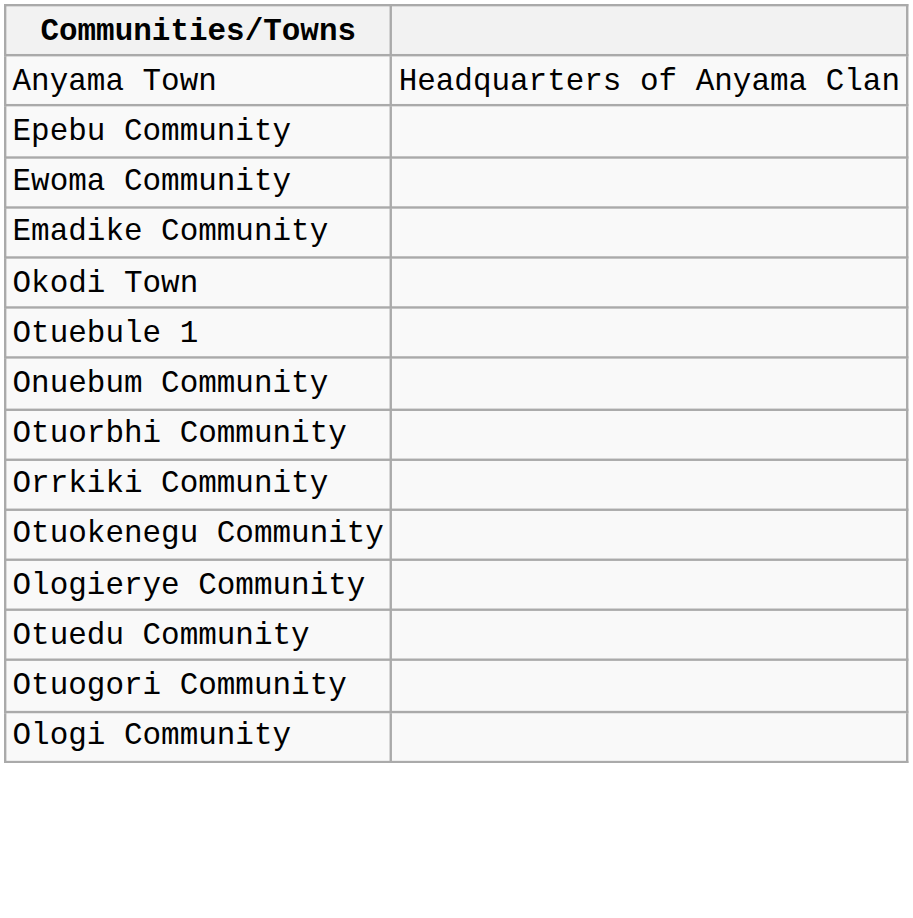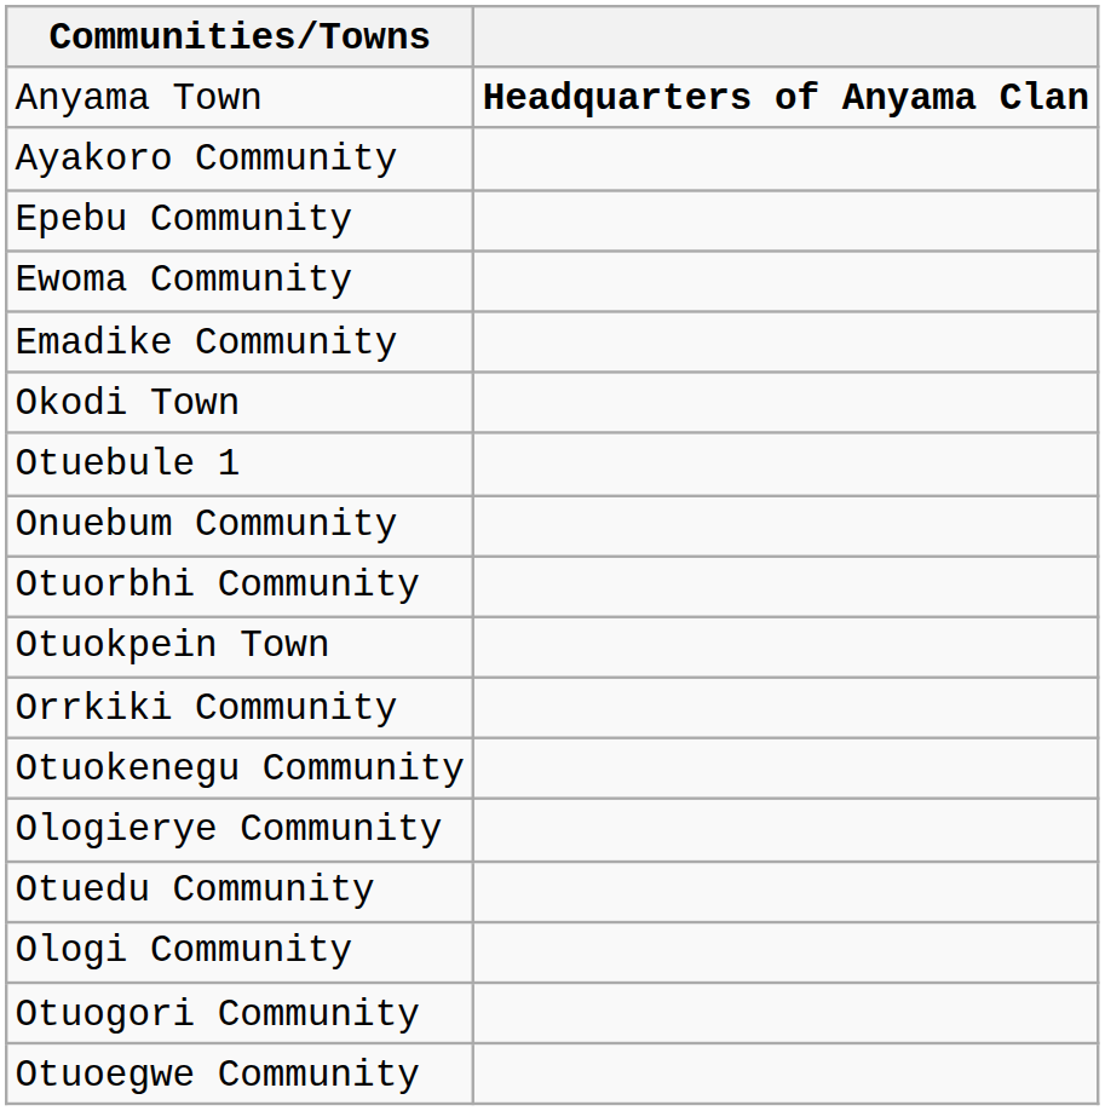 <table class="wikitable">
 <tr>
 <th>Communities/Towns</th>
 <th></th>
 </tr>
 <tr>
 <td>Anyama Town</td>
-<td>Headquarters of Anyama Clan</td>
+<td><strong>Headquarters of Anyama Clan</strong></td>
+</tr>
+<tr>
+<td>Ayakoro Community</td>
+<td></td>
 </tr>
 <tr>
 <td>Epebu Community</td>
 <td></td>
 </tr>
 <tr>
 <td>Ewoma Community</td>
 <td></td>
 </tr>
 <tr>
 <td>Emadike Community</td>
 <td></td>
 </tr>
 <tr>
 <td>Okodi Town</td>
 <td></td>
 </tr>
 <tr>
 <td>Otuebule 1</td>
 <td></td>
 </tr>
 <tr>
 <td>Onuebum Community</td>
 <td></td>
 </tr>
 <tr>
 <td>Otuorbhi Community</td>
 <td></td>
 </tr>
 <tr>
+<td>Otuokpein Town</td>
+<td></td>
+</tr>
+<tr>
 <td>Orrkiki Community</td>
 <td></td>
 </tr>
 <tr>
 <td>Otuokenegu Community</td>
 <td></td>
 </tr>
 <tr>
 <td>Ologierye Community</td>
 <td></td>
 </tr>
 <tr>
 <td>Otuedu Community</td>
 <td></td>
 </tr>
 <tr>
+<td>Ologi Community</td>
+<td></td>
+</tr>
+<tr>
 <td>Otuogori Community</td>
 <td></td>
 </tr>
 <tr>
-<td>Ologi Community</td>
+<td>Otuoegwe Community</td>
 <td></td>
 </tr>
 </table>
